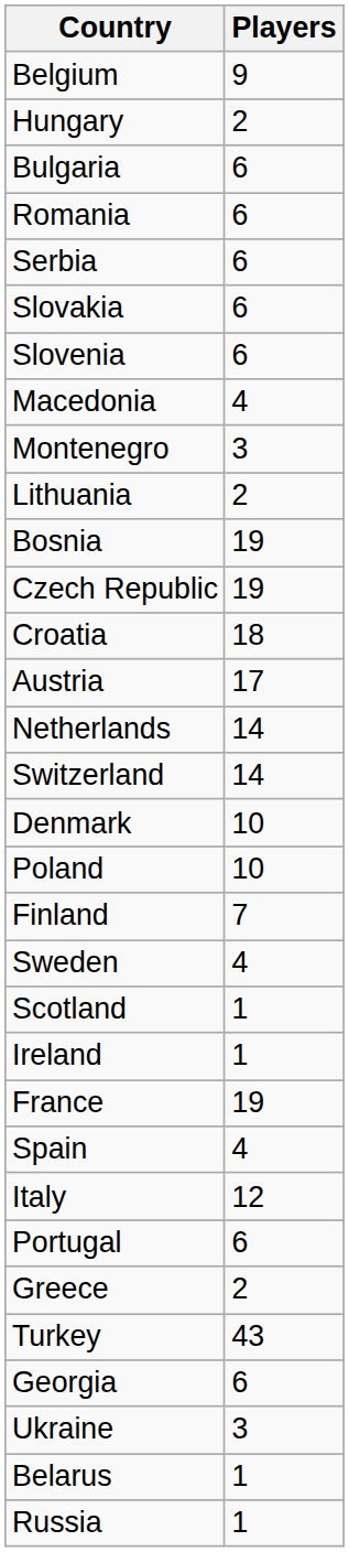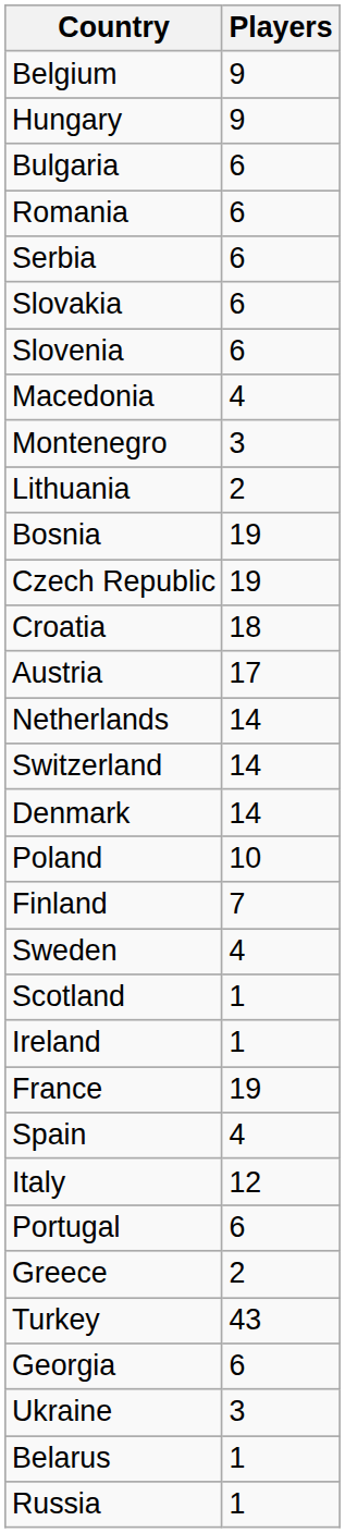 <table class="wikitable sortable">
 <tr>
 <th>Country</th>
 <th>Players</th>
 </tr>
 <tr>
 <td>Belgium</td>
 <td>9</td>
 </tr>
 <tr>
 <td>Hungary</td>
-<td>2</td>
+<td>9</td>
 </tr>
 <tr>
 <td>Bulgaria</td>
 <td>6</td>
 </tr>
 <tr>
 <td>Romania</td>
 <td>6</td>
 </tr>
 <tr>
 <td>Serbia</td>
 <td>6</td>
 </tr>
 <tr>
 <td>Slovakia</td>
 <td>6</td>
 </tr>
 <tr>
 <td>Slovenia</td>
 <td>6</td>
 </tr>
 <tr>
 <td>Macedonia</td>
 <td>4</td>
 </tr>
 <tr>
 <td>Montenegro</td>
 <td>3</td>
 </tr>
 <tr>
 <td>Lithuania</td>
 <td>2</td>
 </tr>
 <tr>
 <td>Bosnia</td>
 <td>19</td>
 </tr>
 <tr>
 <td>Czech Republic</td>
 <td>19</td>
 </tr>
 <tr>
 <td>Croatia</td>
 <td>18</td>
 </tr>
 <tr>
 <td>Austria</td>
 <td>17</td>
 </tr>
 <tr>
 <td>Netherlands</td>
 <td>14</td>
 </tr>
 <tr>
 <td>Switzerland</td>
 <td>14</td>
 </tr>
 <tr>
 <td>Denmark</td>
-<td>10</td>
+<td>14</td>
 </tr>
 <tr>
 <td>Poland</td>
 <td>10</td>
 </tr>
 <tr>
 <td>Finland</td>
 <td>7</td>
 </tr>
 <tr>
 <td>Sweden</td>
 <td>4</td>
 </tr>
 <tr>
 <td>Scotland</td>
 <td>1</td>
 </tr>
 <tr>
 <td>Ireland</td>
 <td>1</td>
 </tr>
 <tr>
 <td>France</td>
 <td>19</td>
 </tr>
 <tr>
 <td>Spain</td>
 <td>4</td>
 </tr>
 <tr>
 <td>Italy</td>
 <td>12</td>
 </tr>
 <tr>
 <td>Portugal</td>
 <td>6</td>
 </tr>
 <tr>
 <td>Greece</td>
 <td>2</td>
 </tr>
 <tr>
 <td>Turkey</td>
 <td>43</td>
 </tr>
 <tr>
 <td>Georgia</td>
 <td>6</td>
 </tr>
 <tr>
 <td>Ukraine</td>
 <td>3</td>
 </tr>
 <tr>
 <td>Belarus</td>
 <td>1</td>
 </tr>
 <tr>
 <td>Russia</td>
 <td>1</td>
 </tr>
 </table>
